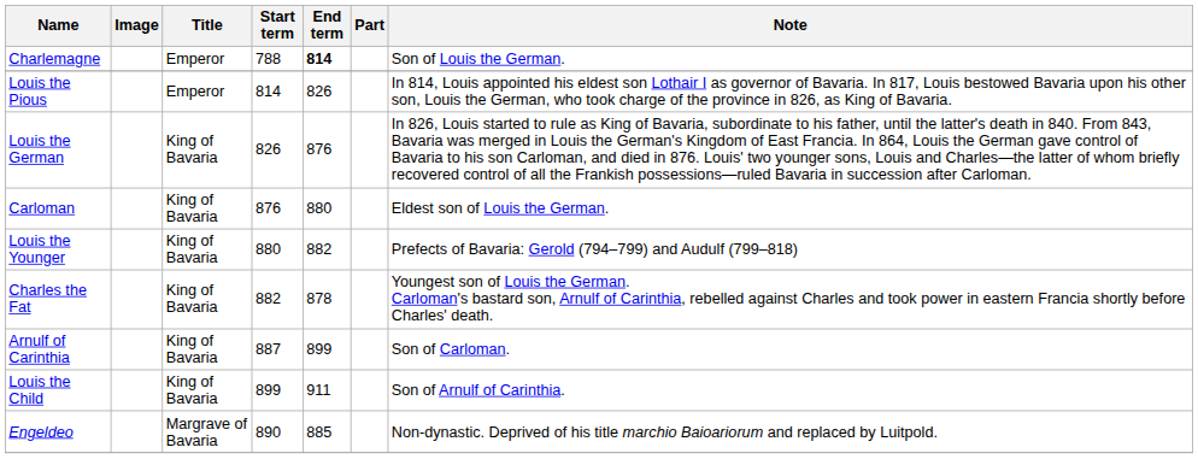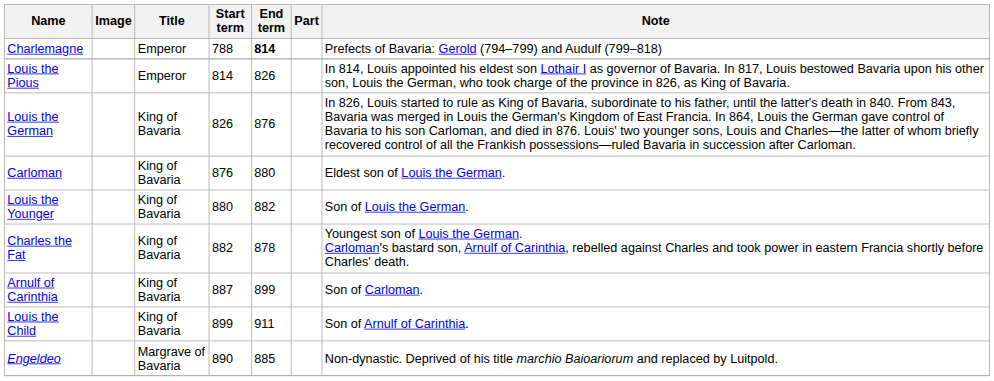 <table class="wikitable">
 <tr>
 <th>Name</th>
 <th class="unsortable">Image</th>
 <th>Title</th>
 <th>Start term</th>
 <th class="unsortable">End term</th>
 <th>Part</th>
 <th class="unsortable">Note</th>
 </tr>
 <tr style="background:#fff;">
 <td><a href='#'>Charlemagne</a></td>
 <td></td>
 <td>Emperor</td>
 <td>788</td>
 <td><strong>814</strong></td>
 <td></td>
-<td>Son of <a href='#'>Louis the German</a>.</td>
+<td>Prefects of Bavaria: <a href='#'>Gerold</a> (794–799) and Audulf (799–818)</td>
 </tr>
 <tr>
 </tr>
 <tr style="background:#fff;">
 <td><a href='#'>Louis the Pious</a></td>
 <td></td>
 <td>Emperor</td>
 <td>814</td>
 <td>826</td>
 <td></td>
 <td>In 814, Louis appointed his eldest son <a href='#'>Lothair I</a> as governor of Bavaria. In 817, Louis bestowed Bavaria upon his other son, Louis the German, who took charge of the province in 826, as King of Bavaria.</td>
 </tr>
 <tr style="background:#fff;">
 <td><a href='#'>Louis the German</a></td>
 <td></td>
 <td>King of Bavaria</td>
 <td>826</td>
 <td>876</td>
 <td></td>
 <td>In 826, Louis started to rule as King of Bavaria, subordinate to his father, until the latter's death in 840. From 843, Bavaria was merged in Louis the German's Kingdom of East Francia. In 864, Louis the German gave control of Bavaria to his son Carloman, and died in 876. Louis' two younger sons, Louis and Charles—the latter of whom briefly recovered control of all the Frankish possessions—ruled Bavaria in succession after Carloman.</td>
 </tr>
 <tr style="background:#fff;">
 <td><a href='#'>Carloman</a></td>
 <td></td>
 <td>King of Bavaria</td>
 <td>876</td>
 <td>880</td>
 <td></td>
 <td>Eldest son of <a href='#'>Louis the German</a>.</td>
 </tr>
 <tr style="background:#fff;">
 <td><a href='#'>Louis the Younger</a></td>
 <td></td>
 <td>King of Bavaria</td>
 <td>880</td>
 <td>882</td>
 <td></td>
-<td>Prefects of Bavaria: <a href='#'>Gerold</a> (794–799) and Audulf (799–818)</td>
+<td>Son of <a href='#'>Louis the German</a>.</td>
 </tr>
 <tr style="background:#fff;">
 <td><a href='#'>Charles the Fat</a></td>
 <td></td>
 <td>King of Bavaria</td>
 <td>882</td>
 <td>878</td>
 <td></td>
 <td>Youngest son of <a href='#'>Louis the German</a>.<br><a href='#'>Carloman</a>'s bastard son, <a href='#'>Arnulf of Carinthia</a>, rebelled against Charles and took power in eastern Francia shortly before Charles' death.</td>
 </tr>
 <tr style="background:#fff;">
 <td><a href='#'>Arnulf of Carinthia</a></td>
 <td></td>
 <td>King of Bavaria</td>
 <td>887</td>
 <td>899</td>
 <td></td>
 <td>Son of <a href='#'>Carloman</a>.</td>
 </tr>
 <tr style="background:#fff;">
 <td><a href='#'>Louis the Child</a></td>
 <td></td>
 <td>King of Bavaria</td>
 <td>899</td>
 <td>911</td>
 <td></td>
 <td>Son of <a href='#'>Arnulf of Carinthia</a>.</td>
 </tr>
 <tr style="background:#fff;">
 <td><em><a href='#'>Engeldeo</a></em></td>
 <td></td>
 <td>Margrave of Bavaria</td>
 <td>890</td>
 <td>885</td>
 <td></td>
 <td>Non-dynastic. Deprived of his title <em>marchio Baioariorum</em> and replaced by Luitpold.</td>
 </tr>
 <tr style="background:#cef;">
 </tr>
 </table>
